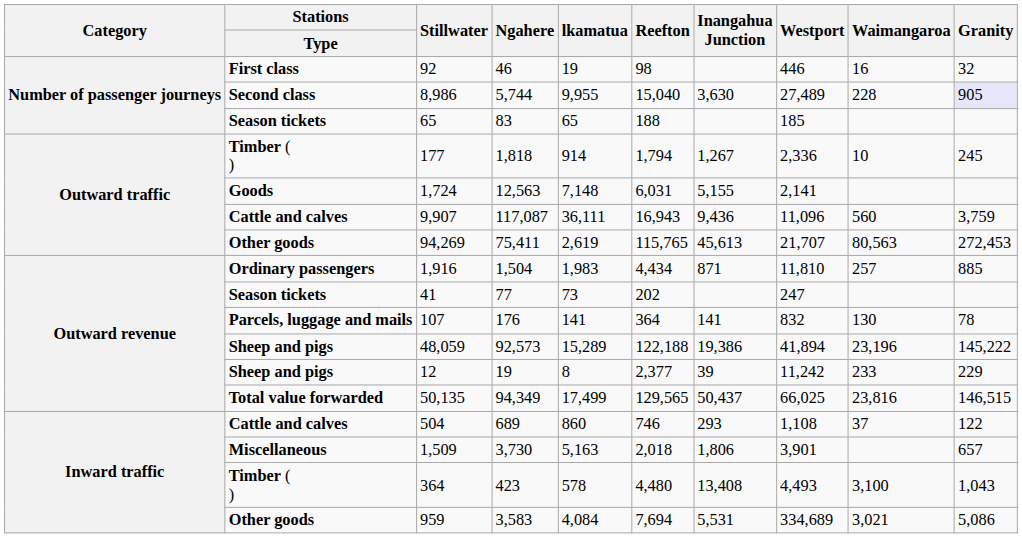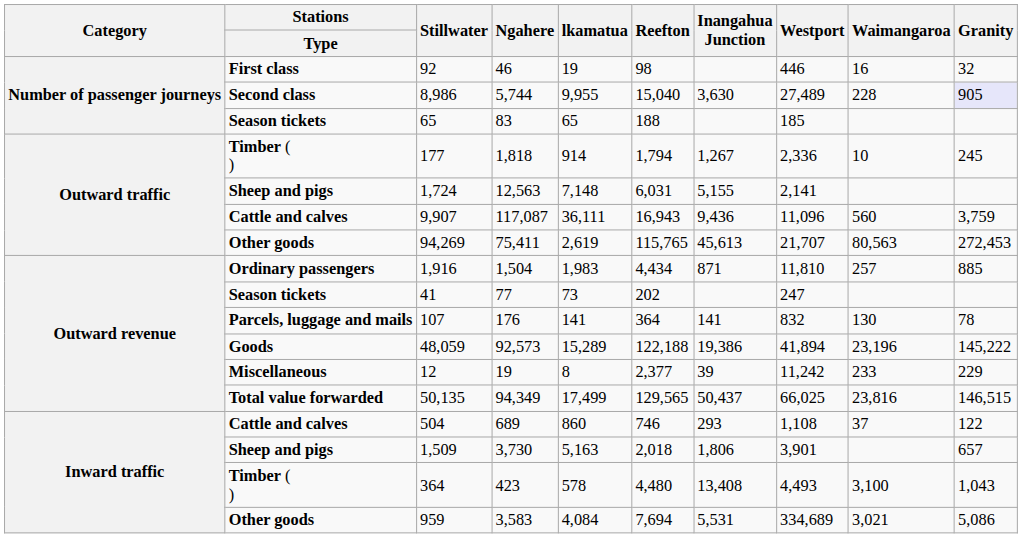 <table class="wikitable sortable mw-collapsible">
 <tr>
 <th rowspan="2">Category</th>
 <th>Stations </th>
 <th rowspan="2">Stillwater</th>
 <th rowspan="2">Ngahere</th>
 <th rowspan="2">lkamatua</th>
 <th rowspan="2">Reefton</th>
 <th rowspan="2">Inangahua<br>Junction</th>
 <th rowspan="2">Westport</th>
 <th rowspan="2">Waimangaroa</th>
 <th rowspan="2">Granity</th>
 </tr>
 <tr>
 <th>Type</th>
 </tr>
 <tr>
 <th rowspan="3">Number of passenger journeys</th>
 <td align=left><strong>First class</strong></td>
 <td>92</td>
 <td>46</td>
 <td>19</td>
 <td>98</td>
 <td></td>
 <td>446</td>
 <td>16</td>
 <td>32</td>
 </tr>
 <tr>
 <td align=left><strong>Second class</strong></td>
 <td>8,986</td>
 <td>5,744</td>
 <td>9,955</td>
 <td>15,040</td>
 <td>3,630</td>
 <td>27,489</td>
 <td>228</td>
 <td style="background: lavender;">905</td>
 </tr>
 <tr>
 <td align=left><strong>Season tickets</strong></td>
 <td>65</td>
 <td>83</td>
 <td>65</td>
 <td>188</td>
 <td></td>
 <td>185</td>
 <td></td>
 <td></td>
 </tr>
 <tr>
 <th rowspan="4">Outward traffic</th>
 <td align=left><strong>Timber</strong> (<br>)</td>
 <td>177</td>
 <td>1,818</td>
 <td>914</td>
 <td>1,794</td>
 <td>1,267</td>
 <td>2,336</td>
 <td>10</td>
 <td>245</td>
 </tr>
 <tr>
-<td align=left><strong>Goods</strong></td>
+<td align=left><strong>Sheep and pigs</strong></td>
 <td>1,724</td>
 <td>12,563</td>
 <td>7,148</td>
 <td>6,031</td>
 <td>5,155</td>
 <td>2,141</td>
 <td></td>
 <td></td>
 </tr>
 <tr>
 <td align=left><strong>Cattle and calves</strong></td>
 <td>9,907</td>
 <td>117,087</td>
 <td>36,111</td>
 <td>16,943</td>
 <td>9,436</td>
 <td>11,096</td>
 <td>560</td>
 <td>3,759</td>
 </tr>
 <tr>
 <td align=left><strong>Other goods</strong></td>
 <td>94,269</td>
 <td>75,411</td>
 <td>2,619</td>
 <td>115,765</td>
 <td>45,613</td>
 <td>21,707</td>
 <td>80,563</td>
 <td>272,453</td>
 </tr>
 <tr>
 <th rowspan="6">Outward revenue<br></th>
 <td align=left><strong>Ordinary passengers</strong></td>
 <td>1,916</td>
 <td>1,504</td>
 <td>1,983</td>
 <td>4,434</td>
 <td>871</td>
 <td>11,810</td>
 <td>257</td>
 <td>885</td>
 </tr>
 <tr>
 <td align=left><strong>Season tickets</strong></td>
 <td>41</td>
 <td>77</td>
 <td>73</td>
 <td>202</td>
 <td></td>
 <td>247</td>
 <td></td>
 <td></td>
 </tr>
 <tr>
 <td align=left><strong>Parcels, luggage and mails</strong></td>
 <td>107</td>
 <td>176</td>
 <td>141</td>
 <td>364</td>
 <td>141</td>
 <td>832</td>
 <td>130</td>
 <td>78</td>
 </tr>
 <tr>
-<td align=left><strong>Sheep and pigs</strong></td>
+<td align=left><strong>Goods</strong></td>
 <td>48,059</td>
 <td>92,573</td>
 <td>15,289</td>
 <td>122,188</td>
 <td>19,386</td>
 <td>41,894</td>
 <td>23,196</td>
 <td>145,222</td>
 </tr>
 <tr>
-<td align=left><strong>Sheep and pigs</strong></td>
+<td align=left><strong>Miscellaneous</strong></td>
 <td>12</td>
 <td>19</td>
 <td>8</td>
 <td>2,377</td>
 <td>39</td>
 <td>11,242</td>
 <td>233</td>
 <td>229</td>
 </tr>
 <tr>
 <td align=left><strong>Total value forwarded</strong></td>
 <td>50,135</td>
 <td>94,349</td>
 <td>17,499</td>
 <td>129,565</td>
 <td>50,437</td>
 <td>66,025</td>
 <td>23,816</td>
 <td>146,515</td>
 </tr>
 <tr>
 <th rowspan="4">Inward traffic</th>
 <td align=left><strong>Cattle and calves</strong></td>
 <td>504</td>
 <td>689</td>
 <td>860</td>
 <td>746</td>
 <td>293</td>
 <td>1,108</td>
 <td>37</td>
 <td>122</td>
 </tr>
 <tr>
-<td align=left><strong>Miscellaneous</strong></td>
+<td align=left><strong>Sheep and pigs</strong></td>
 <td>1,509</td>
 <td>3,730</td>
 <td>5,163</td>
 <td>2,018</td>
 <td>1,806</td>
 <td>3,901</td>
 <td></td>
 <td>657</td>
 </tr>
 <tr>
 <td align=left><strong>Timber</strong> (<br>)</td>
 <td>364</td>
 <td>423</td>
 <td>578</td>
 <td>4,480</td>
 <td>13,408</td>
 <td>4,493</td>
 <td>3,100</td>
 <td>1,043</td>
 </tr>
 <tr>
 <td align=left><strong>Other goods</strong></td>
 <td>959</td>
 <td>3,583</td>
 <td>4,084</td>
 <td>7,694</td>
 <td>5,531</td>
 <td>334,689</td>
 <td>3,021</td>
 <td>5,086</td>
 </tr>
 </table>
